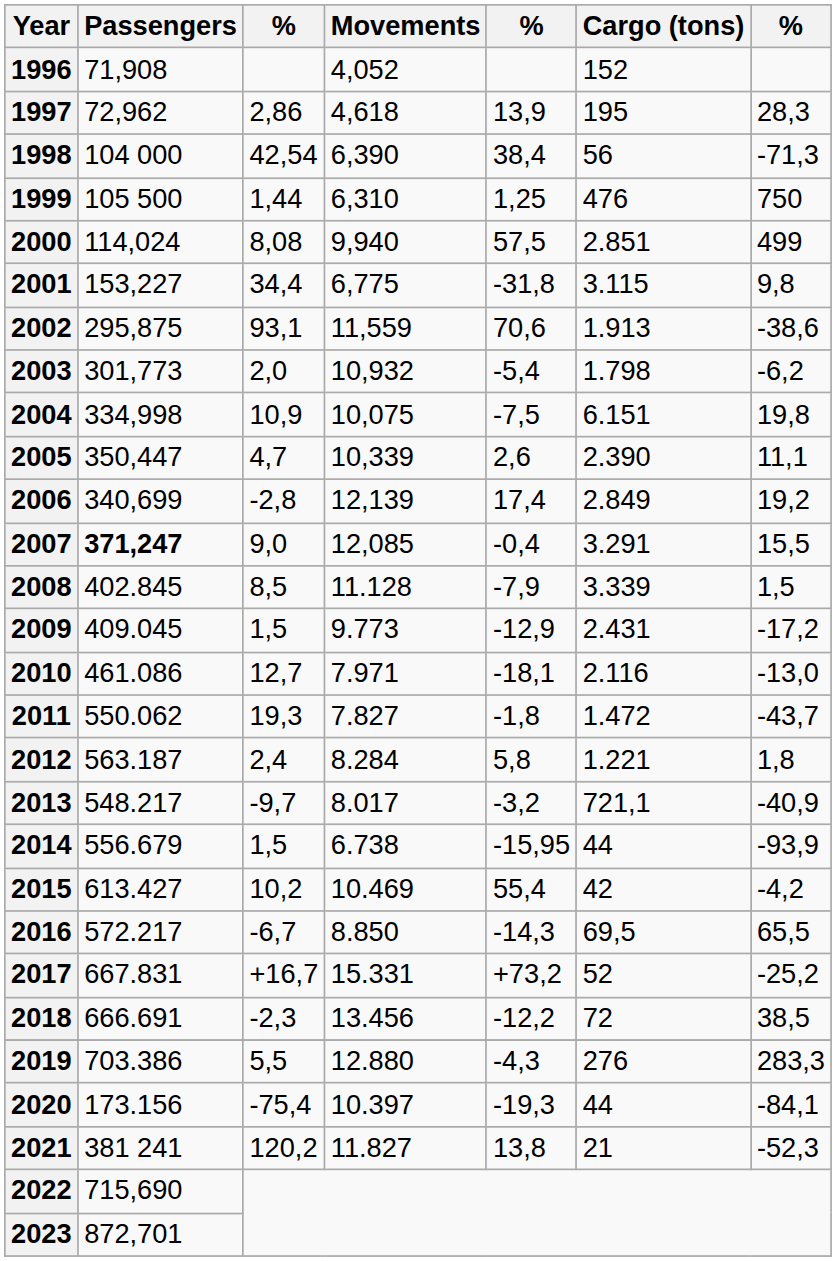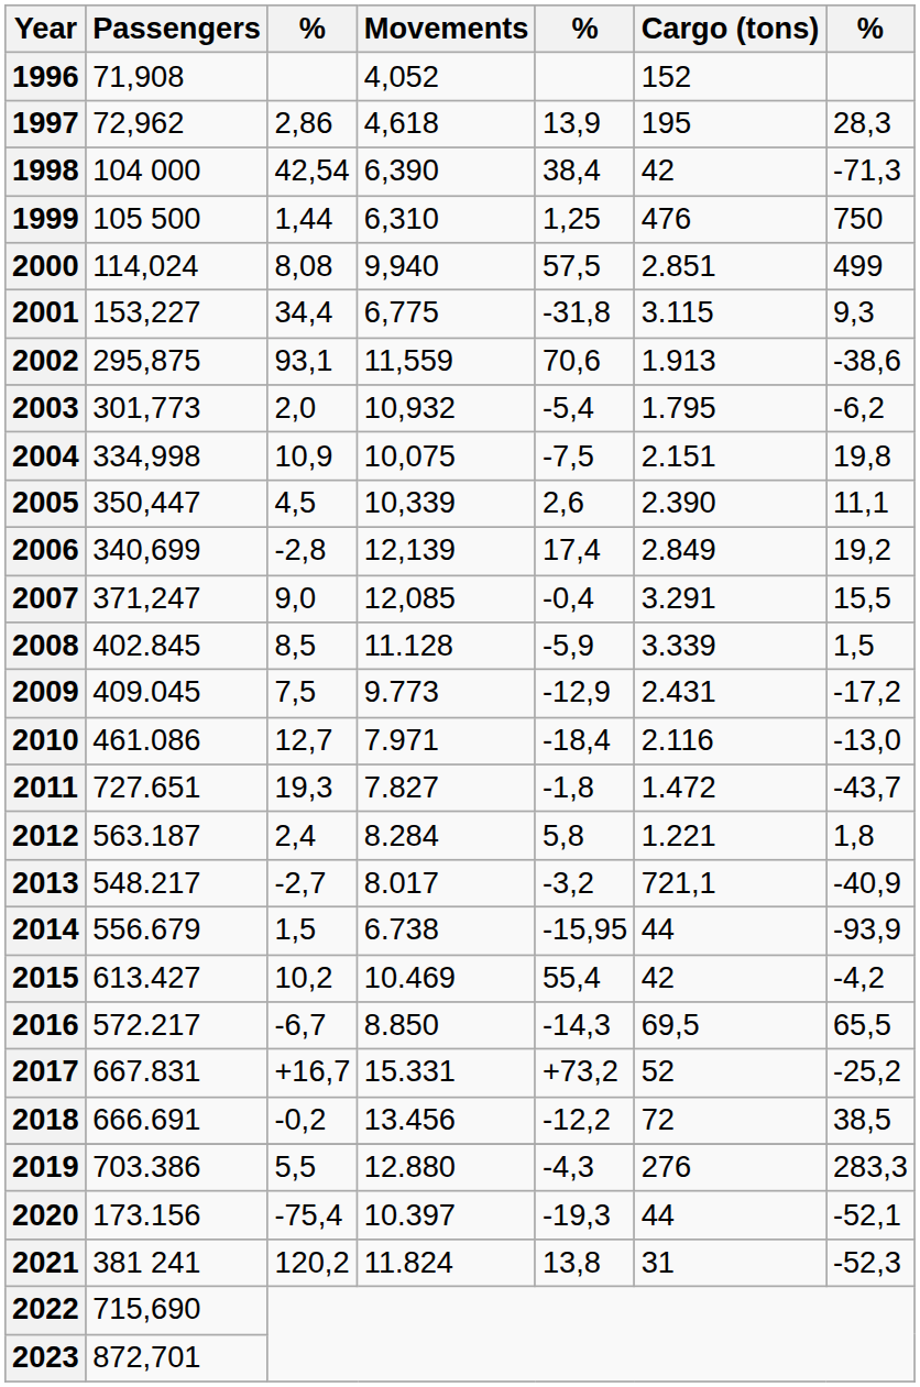 <table class="wikitable">
 <tr>
 <th>Year</th>
 <th>Passengers</th>
 <th>%</th>
 <th>Movements</th>
 <th>%</th>
 <th>Cargo (tons)</th>
 <th>%</th>
 </tr>
 <tr>
 <th>1996</th>
 <td>71,908</td>
 <td></td>
 <td>4,052</td>
 <td></td>
 <td>152</td>
 <td></td>
 </tr>
 <tr>
 <th>1997</th>
 <td>72,962 </td>
 <td>2,86</td>
 <td>4,618 </td>
 <td>13,9</td>
 <td>195 </td>
 <td>28,3</td>
 </tr>
 <tr>
 <th>1998</th>
 <td>104 000 </td>
 <td>42,54</td>
 <td>6,390 </td>
 <td>38,4</td>
-<td>56 </td>
+<td>42 </td>
 <td>-71,3</td>
 </tr>
 <tr>
 <th>1999</th>
 <td>105 500 </td>
 <td>1,44</td>
 <td>6,310 </td>
 <td>1,25</td>
 <td>476 </td>
 <td>750</td>
 </tr>
 <tr>
 <th>2000</th>
 <td>114,024 </td>
 <td>8,08</td>
 <td>9,940 </td>
 <td>57,5</td>
 <td>2.851 </td>
 <td>499</td>
 </tr>
 <tr>
 <th>2001</th>
 <td>153,227 </td>
 <td>34,4</td>
 <td>6,775 </td>
 <td>-31,8</td>
 <td>3.115 </td>
-<td>9,8</td>
+<td>9,3</td>
 </tr>
 <tr>
 <th>2002</th>
 <td>295,875 </td>
 <td>93,1</td>
 <td>11,559 </td>
 <td>70,6</td>
 <td>1.913 </td>
 <td>-38,6</td>
 </tr>
 <tr>
 <th>2003</th>
 <td>301,773 </td>
 <td>2,0</td>
 <td>10,932 </td>
 <td>-5,4</td>
-<td>1.798 </td>
+<td>1.795 </td>
 <td>-6,2</td>
 </tr>
 <tr>
 <th>2004</th>
 <td>334,998 </td>
 <td>10,9</td>
 <td>10,075 </td>
 <td>-7,5</td>
-<td>6.151 </td>
+<td>2.151 </td>
 <td>19,8</td>
 </tr>
 <tr>
 <th>2005</th>
 <td>350,447 </td>
-<td>4,7</td>
+<td>4,5</td>
 <td>10,339 </td>
 <td>2,6</td>
 <td>2.390 </td>
 <td>11,1</td>
 </tr>
 <tr>
 <th>2006</th>
 <td>340,699 </td>
 <td>-2,8</td>
 <td>12,139 </td>
 <td>17,4</td>
 <td>2.849 </td>
 <td>19,2</td>
 </tr>
 <tr>
 <th>2007</th>
-<td><strong>371,247 </strong></td>
+<td>371,247 </td>
 <td>9,0</td>
 <td>12,085 </td>
 <td>-0,4</td>
 <td>3.291 </td>
 <td>15,5</td>
 </tr>
 <tr>
 <th>2008</th>
 <td>402.845 </td>
 <td>8,5</td>
 <td>11.128 </td>
-<td>-7,9</td>
+<td>-5,9</td>
 <td>3.339 </td>
 <td>1,5</td>
 </tr>
 <tr>
 <th>2009</th>
 <td>409.045 </td>
-<td>1,5</td>
+<td>7,5</td>
 <td>9.773 </td>
 <td>-12,9</td>
 <td>2.431 </td>
 <td>-17,2</td>
 </tr>
 <tr>
 <th>2010</th>
 <td>461.086 </td>
 <td>12,7</td>
 <td>7.971 </td>
-<td>-18,1</td>
+<td>-18,4</td>
 <td>2.116 </td>
 <td>-13,0</td>
 </tr>
 <tr>
 <th>2011</th>
-<td>550.062 </td>
+<td>727.651 </td>
 <td>19,3</td>
 <td>7.827 </td>
 <td>-1,8</td>
 <td>1.472 </td>
 <td>-43,7</td>
 </tr>
 <tr>
 <th>2012</th>
 <td>563.187 </td>
 <td>2,4</td>
 <td>8.284 </td>
 <td>5,8</td>
 <td>1.221 </td>
 <td>1,8</td>
 </tr>
 <tr>
 <th>2013</th>
 <td>548.217 </td>
-<td>-9,7</td>
+<td>-2,7</td>
 <td>8.017 </td>
 <td>-3,2</td>
 <td>721,1 </td>
 <td>-40,9</td>
 </tr>
 <tr>
 <th>2014</th>
 <td>556.679 </td>
 <td>1,5</td>
 <td>6.738 </td>
 <td>-15,95</td>
 <td>44 </td>
 <td>-93,9</td>
 </tr>
 <tr>
 <th>2015</th>
 <td>613.427 </td>
 <td>10,2</td>
 <td>10.469 </td>
 <td>55,4</td>
 <td>42 </td>
 <td>-4,2</td>
 </tr>
 <tr>
 <th>2016</th>
 <td>572.217 </td>
 <td>-6,7</td>
 <td>8.850 </td>
 <td>-14,3</td>
 <td>69,5 </td>
 <td>65,5</td>
 </tr>
 <tr>
 <th>2017</th>
 <td>667.831 </td>
 <td>+16,7</td>
 <td>15.331 </td>
 <td>+73,2</td>
 <td>52 </td>
 <td>-25,2</td>
 </tr>
 <tr>
 <th>2018</th>
 <td>666.691 </td>
-<td>-2,3</td>
+<td>-0,2</td>
 <td>13.456 </td>
 <td>-12,2</td>
 <td>72 </td>
 <td>38,5</td>
 </tr>
 <tr>
 </tr>
 <tr>
 <th>2019</th>
 <td>703.386 </td>
 <td>5,5</td>
 <td>12.880 </td>
 <td>-4,3</td>
 <td>276 </td>
 <td>283,3</td>
 </tr>
 <tr>
 <th>2020</th>
 <td>173.156 </td>
 <td>-75,4</td>
 <td>10.397 </td>
 <td>-19,3</td>
 <td>44 </td>
-<td>-84,1</td>
+<td>-52,1</td>
 </tr>
 <tr>
 <th>2021</th>
 <td>381 241  </td>
 <td>120,2</td>
-<td>11.827 </td>
+<td>11.824 </td>
 <td>13,8</td>
-<td>21 </td>
+<td>31 </td>
 <td>-52,3</td>
 </tr>
 <tr>
 <th>2022</th>
 <td>715,690  </td>
 </tr>
 <tr>
 <th>2023</th>
 <td>872,701  </td>
 </tr>
 </table>
